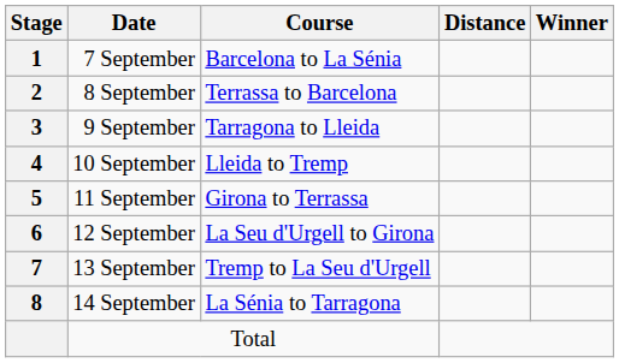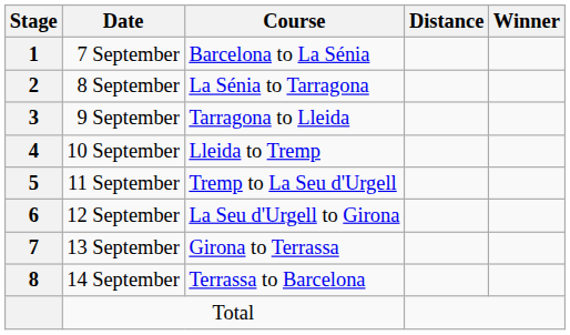 <table class="wikitable">
 <tr>
 <th scope="col">Stage</th>
 <th scope="col">Date</th>
 <th scope="col">Course</th>
 <th scope="col">Distance</th>
 <th scope="col">Winner</th>
 </tr>
 <tr>
 <th scope="row">1</th>
 <td style="text-align:right">7 September</td>
 <td><a href='#'>Barcelona</a> to <a href='#'>La Sénia</a></td>
 <td style="text-align:center;"></td>
 <td></td>
 </tr>
 <tr>
 <th scope="row">2</th>
 <td style="text-align:right">8 September</td>
-<td><a href='#'>Terrassa</a> to <a href='#'>Barcelona</a></td>
+<td><a href='#'>La Sénia</a> to <a href='#'>Tarragona</a></td>
 <td style="text-align:center;"></td>
 <td></td>
 </tr>
 <tr>
 <th scope="row">3</th>
 <td style="text-align:right">9 September</td>
 <td><a href='#'>Tarragona</a> to <a href='#'>Lleida</a></td>
 <td style="text-align:center;"></td>
 <td></td>
 </tr>
 <tr>
 <th scope="row">4</th>
 <td style="text-align:right">10 September</td>
 <td><a href='#'>Lleida</a> to <a href='#'>Tremp</a></td>
 <td style="text-align:center;"></td>
 <td></td>
 </tr>
 <tr>
 <th scope="row">5</th>
 <td style="text-align:right">11 September</td>
-<td><a href='#'>Girona</a> to <a href='#'>Terrassa</a></td>
+<td><a href='#'>Tremp</a> to <a href='#'>La Seu d'Urgell</a></td>
 <td style="text-align:center;"></td>
 <td></td>
 </tr>
 <tr>
 <th scope="row">6</th>
 <td style="text-align:right">12 September</td>
 <td><a href='#'>La Seu d'Urgell</a> to <a href='#'>Girona</a></td>
 <td style="text-align:center;"></td>
 <td></td>
 </tr>
 <tr>
 <th scope="row">7</th>
 <td style="text-align:right">13 September</td>
-<td><a href='#'>Tremp</a> to <a href='#'>La Seu d'Urgell</a></td>
+<td><a href='#'>Girona</a> to <a href='#'>Terrassa</a></td>
 <td style="text-align:center;"></td>
 <td></td>
 </tr>
 <tr>
 <th scope="row">8</th>
 <td style="text-align:right">14 September</td>
-<td><a href='#'>La Sénia</a> to <a href='#'>Tarragona</a></td>
+<td><a href='#'>Terrassa</a> to <a href='#'>Barcelona</a></td>
 <td style="text-align:center;"></td>
 <td></td>
 </tr>
 <tr>
 <th scope="row"></th>
 <td colspan="2" style="text-align:center">Total</td>
 <td colspan="5" style="text-align:center"></td>
 </tr>
 </table>
